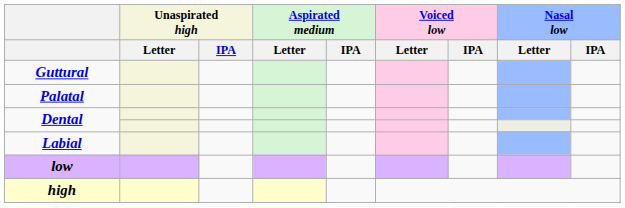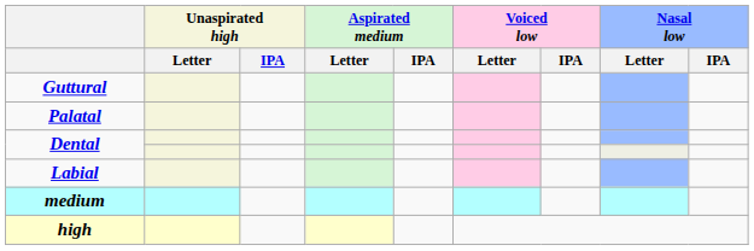 <table class="wikitable" style="text-align:center; width:75%">
 <tr align=center style="font-size:small">
 <th></th>
 <th style="background:beige;" colspan=2>Unaspirated<br><em>high</em></th>
 <th style="background:#d6f5d6;" colspan=2><a href='#'>Aspirated</a><br><em>medium</em></th>
 <th style="background:#ffcce6;" colspan=2><a href='#'>Voiced</a><br><em>low</em></th>
 <th style="background:#99bbff;" colspan=2><a href='#'>Nasal</a><br><em>low</em></th>
 </tr>
 <tr align=center style="font-size:small">
 <th></th>
 <th>Letter</th>
 <th><a href='#'>IPA</a></th>
 <th>Letter</th>
 <th>IPA</th>
 <th>Letter</th>
 <th>IPA</th>
 <th>Letter</th>
 <th>IPA</th>
 </tr>
 <tr align=center>
 <td><strong><em><a href='#'>Guttural</a></em></strong></td>
 <td style="background:beige; font-size:24px;"></td>
 <td></td>
 <td style="background:#d6f5d6; font-size:24px;"></td>
 <td></td>
 <td style="background:#ffcce6; font-size:24px;"></td>
 <td></td>
 <td style="background:#99bbff; font-size:24px;"></td>
 <td></td>
 </tr>
 <tr align=center>
 <td><strong><em><a href='#'>Palatal</a></em></strong></td>
 <td style="background:beige; font-size:24px;"></td>
 <td></td>
 <td style="background:#d6f5d6; font-size:24px;"></td>
 <td></td>
 <td style="background:#ffcce6; font-size:24px;"></td>
 <td></td>
 <td style="background:#99bbff; font-size:24px;"></td>
 <td></td>
 </tr>
 <tr align=center>
 <td rowspan="2"><strong><em><a href='#'>Dental</a></em></strong></td>
 <td style="background:beige; font-size:24px;"></td>
 <td></td>
 <td style="background:#d6f5d6; font-size:24px;"></td>
 <td></td>
 <td style="background:#ffcce6; font-size:24px;"></td>
 <td></td>
 <td style="background:#99bbff; font-size:24px;"></td>
 <td></td>
 </tr>
 <tr align="center">
 <td style="background:beige; font-size:24px;"></td>
 <td></td>
 <td style="background:#d6f5d6; font-size:24px;"></td>
 <td></td>
 <td style="background:#ffcce6; font-size:24px;"></td>
 <td></td>
 <td style="background:#EEEFE4; font-size:24px;"></td>
 <td></td>
 </tr>
 <tr align=center>
 <td><strong><em><a href='#'>Labial</a></em></strong></td>
 <td style="background:beige; font-size:24px;"></td>
 <td></td>
 <td style="background:#d6f5d6; font-size:24px;"></td>
 <td></td>
 <td style="background:#ffcce6; font-size:24px;"></td>
 <td></td>
 <td style="background:#99bbff; font-size:24px;"></td>
 <td></td>
 </tr>
 <tr align=center>
-<td style="background:#d9b3ff;"><strong><em>low</em></strong></td>
-<td style="background:#d9b3ff; font-size:24px;"></td>
+<td style="background:#b3ffff;"><strong><em>medium</em></strong></td>
+<td style="background:#b3ffff; font-size:24px;"></td>
 <td></td>
-<td style="background:#d9b3ff; font-size:24px;"></td>
+<td style="background:#b3ffff; font-size:24px;"></td>
 <td></td>
-<td style="background:#d9b3ff; font-size:24px;"></td>
-<td> </td>
-<td style="background:#d9b3ff; font-size:24px;"></td>
+<td style="background:#b3ffff; font-size:24px;"></td>
+<td></td>
+<td style="background:#b3ffff; font-size:24px;"></td>
 <td></td>
 </tr>
 <tr align=center>
 <td style="background:#ffffcc;"><strong><em>high</em></strong></td>
 <td style="background:#ffffcc; font-size:24px;"></td>
 <td></td>
 <td style="background:#ffffcc; font-size:24px;"></td>
 <td> </td>
 </tr>
 </table>
